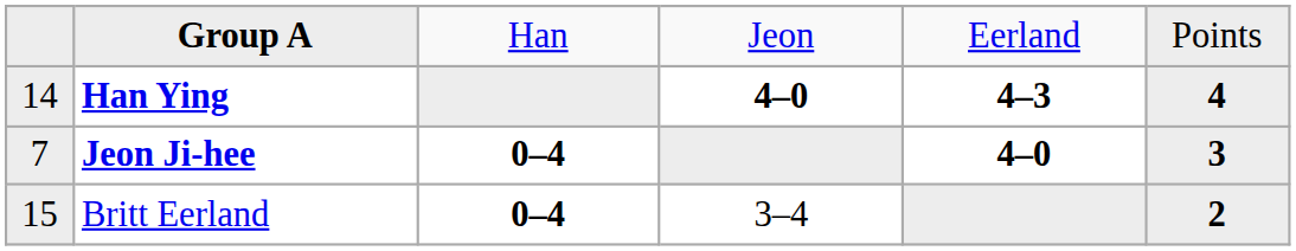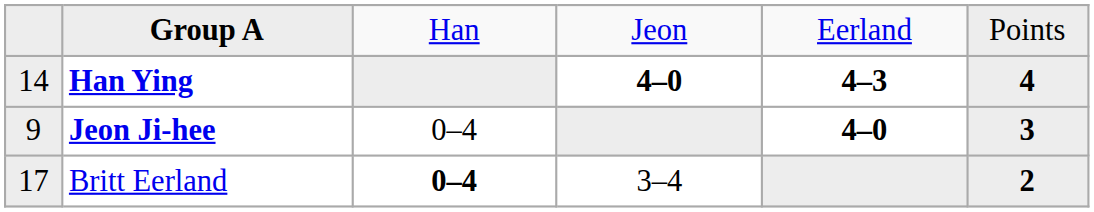 <table class="wikitable" style="font-size:90%">
 <tr style="text-align:center;">
 <td style="background-color:#ededed;" width="20"></td>
 <td style="background-color:#ededed;" width="130" style="text-align:center;"><strong>Group A</strong></td>
 <td width="90"> <a href='#'>Han</a></td>
 <td width="90"> <a href='#'>Jeon</a></td>
 <td width="90"> <a href='#'>Eerland</a></td>
 <td style="background-color:#ededed;" width="50">Points</td>
 </tr>
 <tr style="text-align:center;background-color:#ffffff;">
 <td style="background-color:#ededed;">14</td>
 <td style="text-align:left;"> <strong><a href='#'>Han Ying</a></strong></td>
 <td style="background-color:#ededed;"></td>
 <td><strong>4–0</strong></td>
 <td><strong>4–3</strong></td>
 <td style="background-color:#ededed;"><strong>4</strong></td>
 </tr>
 <tr style="text-align:center;background-color:#ffffff;">
-<td style="background-color:#ededed;">7</td>
+<td style="background-color:#ededed;">9</td>
 <td style="text-align:left;"> <strong><a href='#'>Jeon Ji-hee</a></strong></td>
-<td><strong>0–4</strong></td>
+<td>0–4</td>
 <td style="background-color:#ededed;"></td>
 <td><strong>4–0</strong></td>
 <td style="background-color:#ededed;"><strong>3</strong></td>
 </tr>
 <tr style="text-align:center;background-color:#ffffff;">
-<td style="background-color:#ededed;">15</td>
+<td style="background-color:#ededed;">17</td>
 <td style="text-align:left;"> <a href='#'>Britt Eerland</a></td>
 <td><strong>0–4</strong></td>
 <td>3–4</td>
 <td style="background-color:#ededed;"></td>
 <td style="background-color:#ededed;"><strong>2</strong></td>
 </tr>
 </table>
